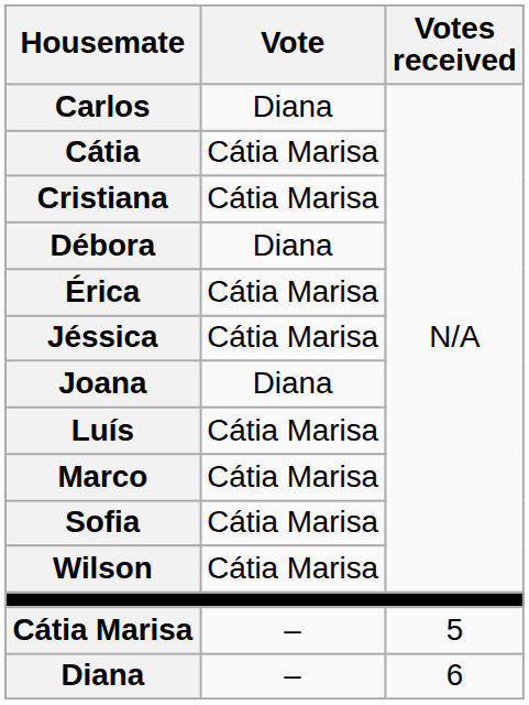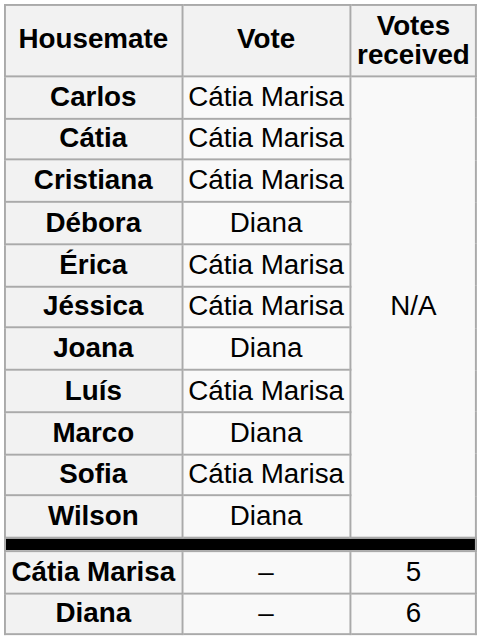 <table class="wikitable" style="text-align:center; font-size:90%; line-height:15px;">
 <tr>
 <th>Housemate</th>
 <th>Vote</th>
 <th>Votes<br>received</th>
 </tr>
 <tr>
 <th>Carlos</th>
-<td>Diana</td>
+<td>Cátia Marisa</td>
 <td rowspan=11>N/A</td>
 </tr>
 <tr>
 <th>Cátia</th>
 <td>Cátia Marisa</td>
 </tr>
 <tr>
 <th>Cristiana</th>
 <td>Cátia Marisa</td>
 </tr>
 <tr>
 <th>Débora</th>
 <td>Diana</td>
 </tr>
 <tr>
 <th>Érica</th>
 <td>Cátia Marisa</td>
 </tr>
 <tr>
 <th>Jéssica</th>
 <td>Cátia Marisa</td>
 </tr>
 <tr>
 <th>Joana</th>
 <td>Diana</td>
 </tr>
 <tr>
 <th>Luís</th>
 <td>Cátia Marisa</td>
 </tr>
 <tr>
 <th>Marco</th>
-<td>Cátia Marisa</td>
+<td>Diana</td>
 </tr>
 <tr>
 <th>Sofia</th>
 <td>Cátia Marisa</td>
 </tr>
 <tr>
 <th>Wilson</th>
-<td>Cátia Marisa</td>
+<td>Diana</td>
 </tr>
 <tr>
 <th style="background:#000;" colspan="3"></th>
 </tr>
 <tr>
 <th>Cátia Marisa</th>
 <td>–</td>
 <td>5</td>
 </tr>
 <tr>
 <th>Diana</th>
 <td>–</td>
 <td>6</td>
 </tr>
 </table>
